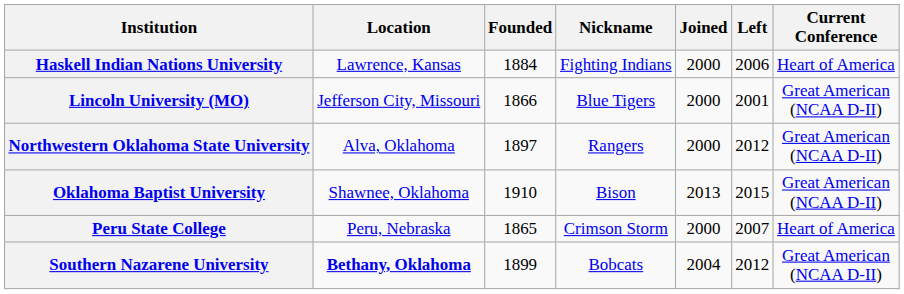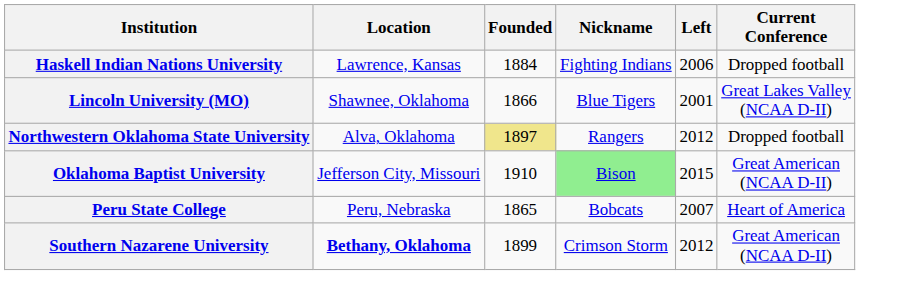 <table class="wikitable sortable" style="text-align:center">
 <tr>
 <th>Institution</th>
 <th>Location</th>
 <th>Founded</th>
 <th>Nickname</th>
-<th>Joined</th>
 <th>Left</th>
 <th>Current<br>Conference</th>
 </tr>
 <tr>
 <th><a href='#'>Haskell Indian Nations University</a></th>
 <td><a href='#'>Lawrence, Kansas</a></td>
 <td>1884</td>
 <td><a href='#'>Fighting Indians</a></td>
-<td>2000</td>
 <td>2006</td>
-<td><a href='#'>Heart of America</a></td>
+<td>Dropped football</td>
 </tr>
 <tr>
 <th><a href='#'>Lincoln University (MO)</a></th>
-<td><a href='#'>Jefferson City, Missouri</a></td>
+<td><a href='#'>Shawnee, Oklahoma</a></td>
 <td>1866</td>
 <td><a href='#'>Blue Tigers</a></td>
-<td>2000</td>
 <td>2001</td>
-<td><a href='#'>Great American</a><br>(<a href='#'>NCAA D-II</a>)</td>
+<td><a href='#'>Great Lakes Valley</a><br>(<a href='#'>NCAA D-II</a>)</td>
 </tr>
 <tr>
 <th><a href='#'>Northwestern Oklahoma State University</a></th>
 <td><a href='#'>Alva, Oklahoma</a></td>
-<td>1897</td>
+<td style="background: khaki;">1897</td>
 <td><a href='#'>Rangers</a></td>
-<td>2000</td>
 <td>2012</td>
-<td><a href='#'>Great American</a><br>(<a href='#'>NCAA D-II</a>)</td>
+<td>Dropped football</td>
 </tr>
 <tr>
 <th><a href='#'>Oklahoma Baptist University</a></th>
-<td><a href='#'>Shawnee, Oklahoma</a></td>
+<td><a href='#'>Jefferson City, Missouri</a></td>
 <td>1910</td>
-<td><a href='#'>Bison</a></td>
-<td>2013</td>
+<td style="background: lightgreen;"><a href='#'>Bison</a></td>
 <td>2015</td>
 <td><a href='#'>Great American</a><br>(<a href='#'>NCAA D-II</a>)</td>
 </tr>
 <tr>
 <th><a href='#'>Peru State College</a></th>
 <td><a href='#'>Peru, Nebraska</a></td>
 <td>1865</td>
-<td><a href='#'>Crimson Storm</a></td>
-<td>2000</td>
+<td><a href='#'>Bobcats</a></td>
 <td>2007</td>
 <td><a href='#'>Heart of America</a></td>
 </tr>
 <tr>
 <th><a href='#'>Southern Nazarene University</a></th>
 <td><strong><a href='#'>Bethany, Oklahoma</a></strong></td>
 <td>1899</td>
-<td><a href='#'>Bobcats</a></td>
-<td>2004</td>
+<td><a href='#'>Crimson Storm</a></td>
 <td>2012</td>
 <td><a href='#'>Great American</a><br>(<a href='#'>NCAA D-II</a>)</td>
 </tr>
 </table>
